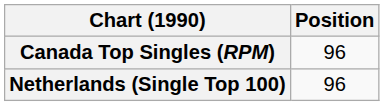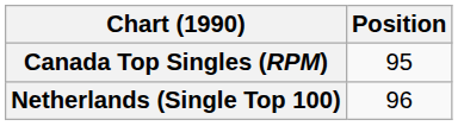 <table class="wikitable plainrowheaders" style="text-align:center">
 <tr>
 <th scope="col">Chart (1990)</th>
 <th scope="col">Position</th>
 </tr>
 <tr>
 <th scope="row">Canada Top Singles (<em>RPM</em>)</th>
-<td>96</td>
+<td>95</td>
 </tr>
 <tr>
 <th scope="row">Netherlands (Single Top 100)</th>
 <td>96</td>
 </tr>
 </table>
